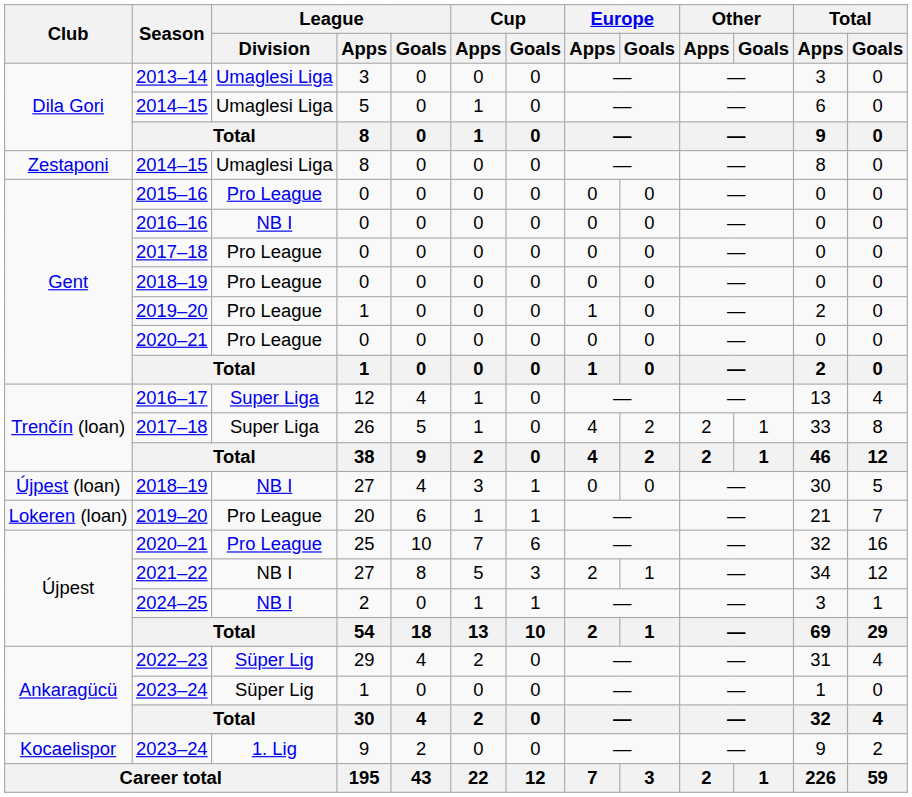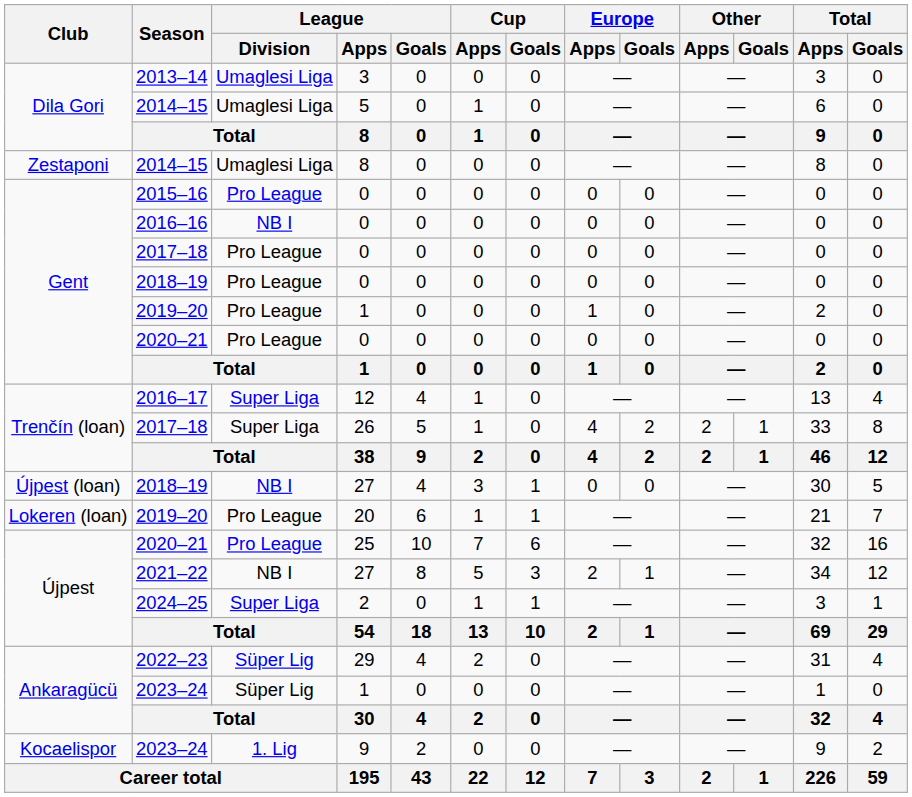 <table class="wikitable" style="text-align:center">
 <tr>
 <th rowspan="2">Club</th>
 <th rowspan="2">Season</th>
 <th colspan="3">League</th>
 <th colspan="2">Cup</th>
 <th colspan="2"><a href='#'>Europe</a></th>
 <th colspan="2">Other</th>
 <th colspan="2">Total</th>
 </tr>
 <tr>
 <th>Division</th>
 <th>Apps</th>
 <th>Goals</th>
 <th>Apps</th>
 <th>Goals</th>
 <th>Apps</th>
 <th>Goals</th>
 <th>Apps</th>
 <th>Goals</th>
 <th>Apps</th>
 <th>Goals</th>
 </tr>
 <tr>
 <td rowspan="3"><a href='#'>Dila Gori</a></td>
 <td><a href='#'>2013–14</a></td>
 <td><a href='#'>Umaglesi Liga</a></td>
 <td>3</td>
 <td>0</td>
 <td>0</td>
 <td>0</td>
 <td colspan="2">—</td>
 <td colspan="2">—</td>
 <td>3</td>
 <td>0</td>
 </tr>
 <tr>
 <td><a href='#'>2014–15</a></td>
 <td>Umaglesi Liga</td>
 <td>5</td>
 <td>0</td>
 <td>1</td>
 <td>0</td>
 <td colspan="2">—</td>
 <td colspan="2">—</td>
 <td>6</td>
 <td>0</td>
 </tr>
 <tr>
 <th colspan="2">Total</th>
 <th>8</th>
 <th>0</th>
 <th>1</th>
 <th>0</th>
 <th colspan="2">—</th>
 <th colspan="2">—</th>
 <th>9</th>
 <th>0</th>
 </tr>
 <tr>
 <td><a href='#'>Zestaponi</a></td>
 <td><a href='#'>2014–15</a></td>
 <td>Umaglesi Liga</td>
 <td>8</td>
 <td>0</td>
 <td>0</td>
 <td>0</td>
 <td colspan="2">—</td>
 <td colspan="2">—</td>
 <td>8</td>
 <td>0</td>
 </tr>
 <tr>
 <td rowspan="7"><a href='#'>Gent</a></td>
 <td><a href='#'>2015–16</a></td>
 <td><a href='#'>Pro League</a></td>
 <td>0</td>
 <td>0</td>
 <td>0</td>
 <td>0</td>
 <td>0</td>
 <td>0</td>
 <td colspan="2">—</td>
 <td>0</td>
 <td>0</td>
 </tr>
 <tr>
 <td><a href='#'>2016–16</a></td>
 <td><a href='#'>NB I</a></td>
 <td>0</td>
 <td>0</td>
 <td>0</td>
 <td>0</td>
 <td>0</td>
 <td>0</td>
 <td colspan="2">—</td>
 <td>0</td>
 <td>0</td>
 </tr>
 <tr>
 <td><a href='#'>2017–18</a></td>
 <td>Pro League</td>
 <td>0</td>
 <td>0</td>
 <td>0</td>
 <td>0</td>
 <td>0</td>
 <td>0</td>
 <td colspan="2">—</td>
 <td>0</td>
 <td>0</td>
 </tr>
 <tr>
 <td><a href='#'>2018–19</a></td>
 <td>Pro League</td>
 <td>0</td>
 <td>0</td>
 <td>0</td>
 <td>0</td>
 <td>0</td>
 <td>0</td>
 <td colspan="2">—</td>
 <td>0</td>
 <td>0</td>
 </tr>
 <tr>
 <td><a href='#'>2019–20</a></td>
 <td>Pro League</td>
 <td>1</td>
 <td>0</td>
 <td>0</td>
 <td>0</td>
 <td>1</td>
 <td>0</td>
 <td colspan="2">—</td>
 <td>2</td>
 <td>0</td>
 </tr>
 <tr>
 <td><a href='#'>2020–21</a></td>
 <td>Pro League</td>
 <td>0</td>
 <td>0</td>
 <td>0</td>
 <td>0</td>
 <td>0</td>
 <td>0</td>
 <td colspan="2">—</td>
 <td>0</td>
 <td>0</td>
 </tr>
 <tr>
 <th colspan="2">Total</th>
 <th>1</th>
 <th>0</th>
 <th>0</th>
 <th>0</th>
 <th>1</th>
 <th>0</th>
 <th colspan="2">—</th>
 <th>2</th>
 <th>0</th>
 </tr>
 <tr>
 <td rowspan="3"><a href='#'>Trenčín</a> (loan)</td>
 <td><a href='#'>2016–17</a></td>
 <td><a href='#'>Super Liga</a></td>
 <td>12</td>
 <td>4</td>
 <td>1</td>
 <td>0</td>
 <td colspan="2">—</td>
 <td colspan="2">—</td>
 <td>13</td>
 <td>4</td>
 </tr>
 <tr>
 <td><a href='#'>2017–18</a></td>
 <td>Super Liga</td>
 <td>26</td>
 <td>5</td>
 <td>1</td>
 <td>0</td>
 <td>4</td>
 <td>2</td>
 <td>2</td>
 <td>1</td>
 <td>33</td>
 <td>8</td>
 </tr>
 <tr>
 <th colspan="2">Total</th>
 <th>38</th>
 <th>9</th>
 <th>2</th>
 <th>0</th>
 <th>4</th>
 <th>2</th>
 <th>2</th>
 <th>1</th>
 <th>46</th>
 <th>12</th>
 </tr>
 <tr>
 <td><a href='#'>Újpest</a> (loan)</td>
 <td><a href='#'>2018–19</a></td>
 <td><a href='#'>NB I</a></td>
 <td>27</td>
 <td>4</td>
 <td>3</td>
 <td>1</td>
 <td>0</td>
 <td>0</td>
 <td colspan="2">—</td>
 <td>30</td>
 <td>5</td>
 </tr>
 <tr>
 <td><a href='#'>Lokeren</a> (loan)</td>
 <td><a href='#'>2019–20</a></td>
 <td>Pro League</td>
 <td>20</td>
 <td>6</td>
 <td>1</td>
 <td>1</td>
 <td colspan="2">—</td>
 <td colspan="2">—</td>
 <td>21</td>
 <td>7</td>
 </tr>
 <tr>
 <td rowspan="4">Újpest</td>
 <td><a href='#'>2020–21</a></td>
 <td><a href='#'>Pro League</a></td>
 <td>25</td>
 <td>10</td>
 <td>7</td>
 <td>6</td>
 <td colspan="2">—</td>
 <td colspan="2">—</td>
 <td>32</td>
 <td>16</td>
 </tr>
 <tr>
 <td><a href='#'>2021–22</a></td>
 <td>NB I</td>
 <td>27</td>
 <td>8</td>
 <td>5</td>
 <td>3</td>
 <td>2</td>
 <td>1</td>
 <td colspan="2">—</td>
 <td>34</td>
 <td>12</td>
 </tr>
 <tr>
 <td><a href='#'>2024–25</a></td>
-<td><a href='#'>NB I</a></td>
+<td><a href='#'>Super Liga</a></td>
 <td>2</td>
 <td>0</td>
 <td>1</td>
 <td>1</td>
 <td colspan="2">—</td>
 <td colspan="2">—</td>
 <td>3</td>
 <td>1</td>
 </tr>
 <tr>
 <th colspan="2">Total</th>
 <th>54</th>
 <th>18</th>
 <th>13</th>
 <th>10</th>
 <th>2</th>
 <th>1</th>
 <th colspan="2">—</th>
 <th>69</th>
 <th>29</th>
 </tr>
 <tr>
 <td rowspan="3"><a href='#'>Ankaragücü</a></td>
 <td><a href='#'>2022–23</a></td>
 <td><a href='#'>Süper Lig</a></td>
 <td>29</td>
 <td>4</td>
 <td>2</td>
 <td>0</td>
 <td colspan="2">—</td>
 <td colspan="2">—</td>
 <td>31</td>
 <td>4</td>
 </tr>
 <tr>
 <td><a href='#'>2023–24</a></td>
 <td>Süper Lig</td>
 <td>1</td>
 <td>0</td>
 <td>0</td>
 <td>0</td>
 <td colspan="2">—</td>
 <td colspan="2">—</td>
 <td>1</td>
 <td>0</td>
 </tr>
 <tr>
 <th colspan="2">Total</th>
 <th>30</th>
 <th>4</th>
 <th>2</th>
 <th>0</th>
 <th colspan="2">—</th>
 <th colspan="2">—</th>
 <th>32</th>
 <th>4</th>
 </tr>
 <tr>
 <td rowspan="1"><a href='#'>Kocaelispor</a></td>
 <td><a href='#'>2023–24</a></td>
 <td><a href='#'>1. Lig</a></td>
 <td>9</td>
 <td>2</td>
 <td>0</td>
 <td>0</td>
 <td colspan="2">—</td>
 <td colspan="2">—</td>
 <td>9</td>
 <td>2</td>
 </tr>
 <tr>
 <th colspan="3">Career total</th>
 <th>195</th>
 <th>43</th>
 <th>22</th>
 <th>12</th>
 <th>7</th>
 <th>3</th>
 <th>2</th>
 <th>1</th>
 <th>226</th>
 <th>59</th>
 </tr>
 </table>
